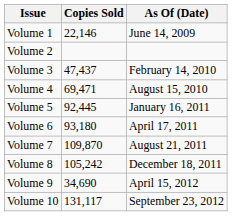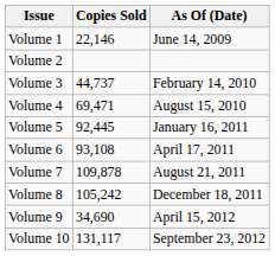 <table class="wikitable sortable">
 <tr>
 <th>Issue</th>
 <th>Copies Sold</th>
 <th>As Of (Date)</th>
 </tr>
 <tr>
 <td>Volume 1</td>
 <td>22,146</td>
 <td>June 14, 2009</td>
 </tr>
 <tr>
 <td>Volume 2</td>
 <td></td>
 <td></td>
 </tr>
 <tr>
 <td>Volume 3</td>
-<td>47,437</td>
+<td>44,737</td>
 <td>February 14, 2010</td>
 </tr>
 <tr>
 <td>Volume 4</td>
 <td>69,471</td>
 <td>August 15, 2010</td>
 </tr>
 <tr>
 <td>Volume 5</td>
 <td>92,445</td>
 <td>January 16, 2011</td>
 </tr>
 <tr>
 <td>Volume 6</td>
-<td>93,180</td>
+<td>93,108</td>
 <td>April 17, 2011</td>
 </tr>
 <tr>
 <td>Volume 7</td>
-<td>109,870</td>
+<td>109,878</td>
 <td>August 21, 2011</td>
 </tr>
 <tr>
 <td>Volume 8</td>
 <td>105,242</td>
 <td>December 18, 2011</td>
 </tr>
 <tr>
 <td>Volume 9</td>
 <td>34,690</td>
 <td>April 15, 2012</td>
 </tr>
 <tr>
 <td>Volume 10</td>
 <td>131,117</td>
 <td>September 23, 2012</td>
 </tr>
 </table>
